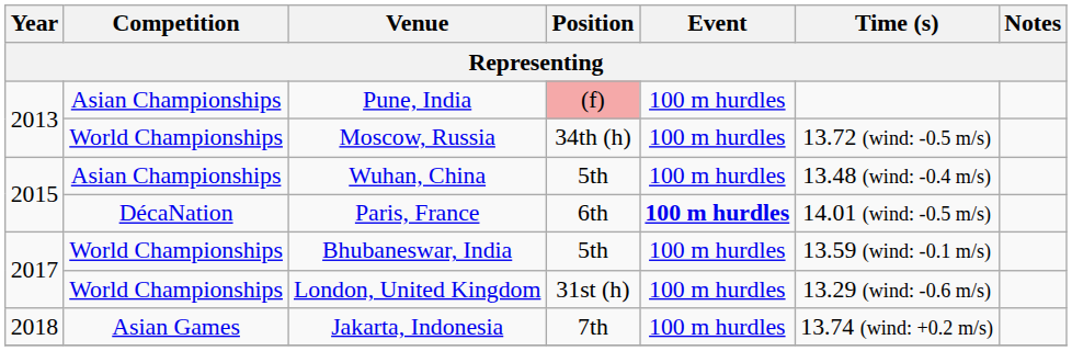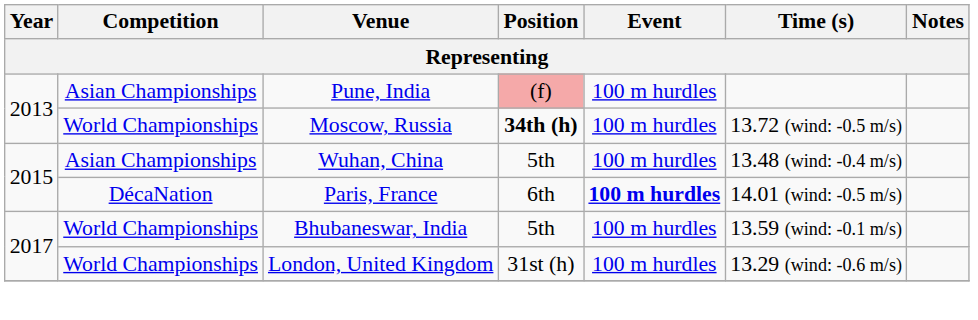 <table class="wikitable sortable" style=text-align:center>
 <tr>
 <th>Year</th>
 <th>Competition</th>
 <th>Venue</th>
 <th>Position</th>
 <th>Event</th>
 <th>Time (s)</th>
 <th>Notes</th>
 </tr>
 <tr>
 <th colspan="7">Representing </th>
 </tr>
 <tr>
 <td rowspan=2>2013</td>
 <td><a href='#'>Asian Championships</a></td>
 <td><a href='#'>Pune, India</a></td>
 <td bgcolor=f5a9a9> (f)</td>
 <td><a href='#'>100 m hurdles</a></td>
 <td></td>
 <td></td>
 </tr>
 <tr>
 <td><a href='#'>World Championships</a></td>
 <td><a href='#'>Moscow, Russia</a></td>
-<td>34th (h)</td>
+<td><strong>34th (h)</strong></td>
 <td><a href='#'>100 m hurdles</a></td>
 <td>13.72 <small>(wind: -0.5 m/s)</small></td>
 <td></td>
 </tr>
 <tr>
 <td rowspan=2>2015</td>
 <td><a href='#'>Asian Championships</a></td>
 <td><a href='#'>Wuhan, China</a></td>
 <td>5th</td>
 <td><a href='#'>100 m hurdles</a></td>
 <td>13.48 <small>(wind: -0.4 m/s)</small></td>
 <td></td>
 </tr>
 <tr>
 <td><a href='#'>DécaNation</a></td>
 <td><a href='#'>Paris, France</a></td>
 <td>6th</td>
 <td><strong><a href='#'>100 m hurdles</a></strong></td>
 <td>14.01 <small>(wind: -0.5 m/s)</small></td>
 <td></td>
 </tr>
 <tr>
 <td rowspan=2>2017</td>
 <td><a href='#'>World Championships</a></td>
 <td><a href='#'>Bhubaneswar, India</a></td>
 <td>5th</td>
 <td><a href='#'>100 m hurdles</a></td>
 <td>13.59 <small>(wind: -0.1 m/s)</small></td>
 <td></td>
 </tr>
 <tr>
 <td><a href='#'>World Championships</a></td>
 <td><a href='#'>London, United Kingdom</a></td>
 <td>31st (h)</td>
 <td><a href='#'>100 m hurdles</a></td>
 <td>13.29 <small>(wind: -0.6 m/s)</small></td>
 <td></td>
 </tr>
 <tr>
-<td>2018</td>
-<td><a href='#'>Asian Games</a></td>
-<td><a href='#'>Jakarta, Indonesia</a></td>
-<td>7th</td>
-<td><a href='#'>100 m hurdles</a></td>
-<td>13.74 <small>(wind: +0.2 m/s)</small></td>
-<td></td>
-</tr>
-<tr>
 </tr>
 </table>
